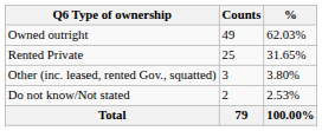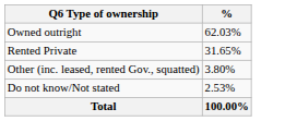 <table class="wikitable sortable">
 <tr>
 <th>Q6 Type of ownership</th>
-<th>Counts</th>
 <th>%</th>
 </tr>
 <tr>
 <td>Owned outright</td>
-<td>49</td>
 <td>62.03%</td>
 </tr>
 <tr>
 <td>Rented Private</td>
-<td>25</td>
 <td>31.65%</td>
 </tr>
 <tr>
 <td>Other (inc. leased, rented Gov., squatted)</td>
-<td>3</td>
 <td>3.80%</td>
 </tr>
 <tr>
 <td>Do not know/Not stated</td>
-<td>2</td>
 <td>2.53%</td>
 </tr>
 <tr>
 <th>Total</th>
-<th>79</th>
 <th>100.00%</th>
 </tr>
 </table>
